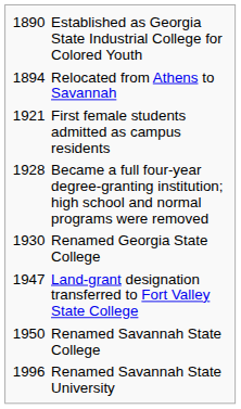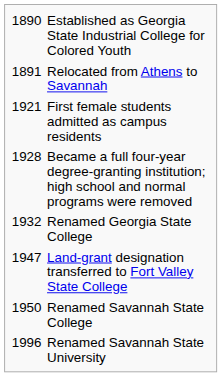 <table class="infobox" cellpadding="2" cellspacing="2" style="font-size: 90%;">
 <tr valign="top">
 </tr>
 <tr>
 <td>1890</td>
 <td width="175pt">Established as Georgia State Industrial College for Colored Youth</td>
 </tr>
 <tr>
-<td>1894</td>
+<td>1891</td>
 <td width="175pt">Relocated from <a href='#'>Athens</a> to <a href='#'>Savannah</a></td>
 </tr>
 <tr>
 <td>1921</td>
 <td width="175pt">First female students admitted as campus residents</td>
 </tr>
 <tr>
 <td>1928</td>
 <td width="175pt">Became a full four-year degree-granting institution; high school and normal programs were removed</td>
 </tr>
 <tr>
-<td>1930</td>
+<td>1932</td>
 <td width="175pt">Renamed Georgia State College</td>
 </tr>
 <tr>
 <td>1947</td>
 <td width="175pt"><a href='#'>Land-grant</a> designation transferred to <a href='#'>Fort Valley State College</a></td>
 </tr>
 <tr>
 <td>1950</td>
 <td width="175pt">Renamed Savannah State College</td>
 </tr>
 <tr>
 <td>1996</td>
 <td width="175pt">Renamed Savannah State University</td>
 </tr>
 </table>
